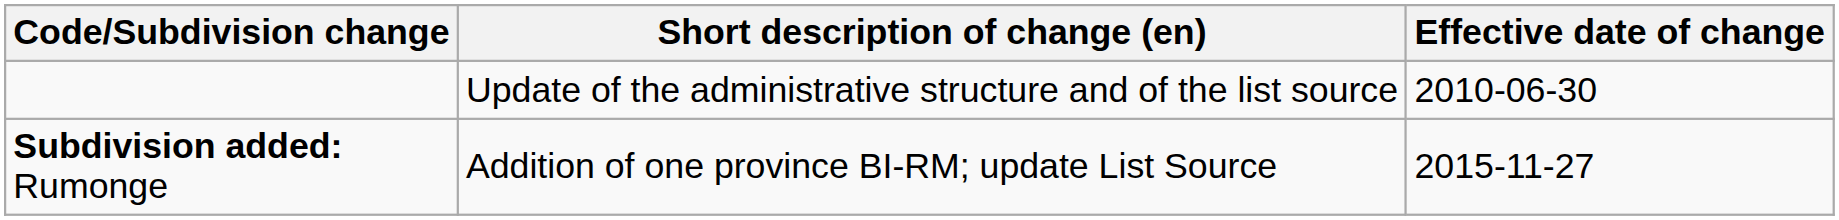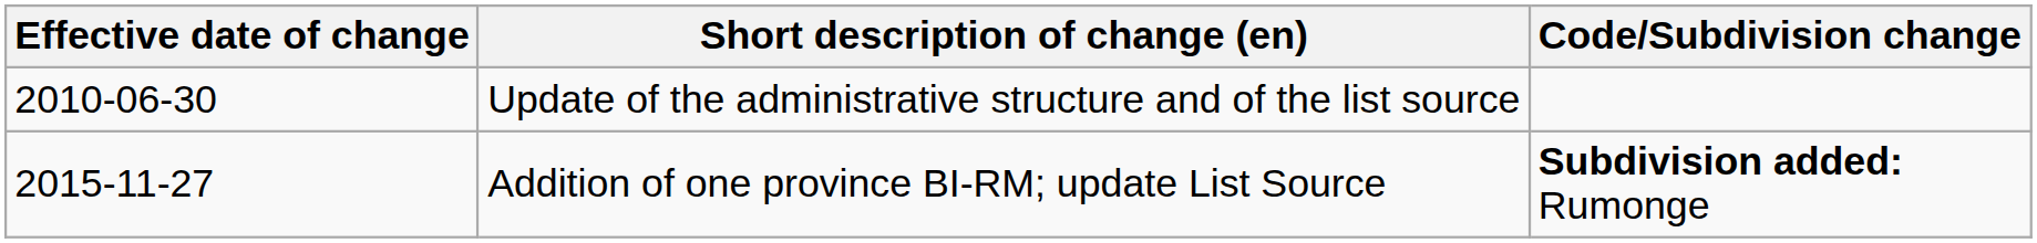 <table class="wikitable">
 <tr>
+<th>Effective date of change</th>
+<th>Short description of change (en)</th>
 <th>Code/Subdivision change</th>
-<th>Short description of change (en)</th>
-<th>Effective date of change</th>
 </tr>
 <tr>
+<td>2010-06-30</td>
+<td>Update of the administrative structure and of the list source</td>
 <td></td>
-<td>Update of the administrative structure and of the list source</td>
-<td>2010-06-30</td>
 </tr>
 <tr>
+<td>2015-11-27</td>
+<td>Addition of one province BI-RM; update List Source</td>
 <td style=white-space:nowrap><strong>Subdivision added:</strong><br>  Rumonge</td>
-<td>Addition of one province BI-RM; update List Source</td>
-<td>2015-11-27</td>
 </tr>
 </table>
